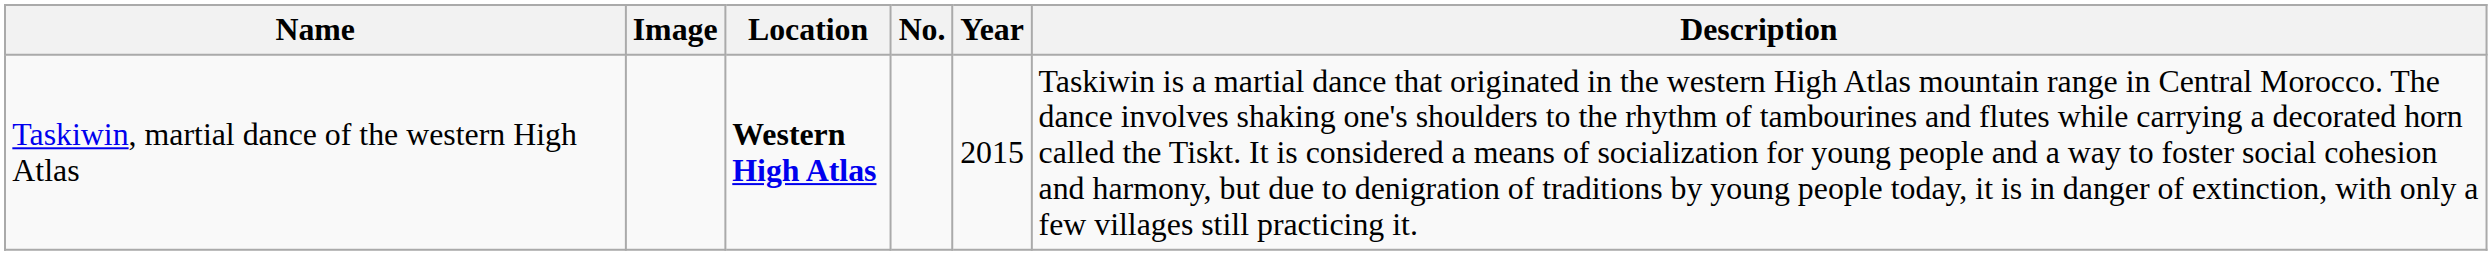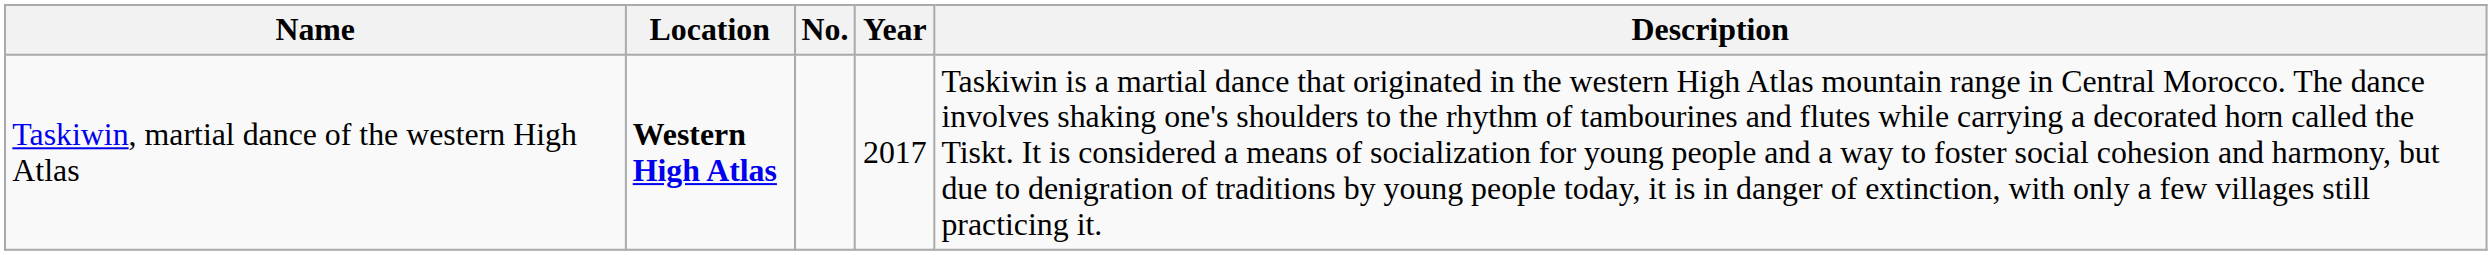 <table class="wikitable sortable plainrowheaders">
 <tr>
 <th style="width:25%">Name</th>
-<th class="unsortable">Image</th>
 <th>Location</th>
 <th>No.</th>
 <th>Year</th>
 <th class="unsortable">Description</th>
 </tr>
 <tr>
 <td><a href='#'>Taskiwin</a>, martial dance of the western High Atlas</td>
-<td></td>
 <td><strong>Western <a href='#'>High Atlas</a><br><small></small></strong></td>
 <td></td>
-<td>2015</td>
+<td>2017</td>
 <td>Taskiwin is a martial dance that originated in the western High Atlas mountain range in Central Morocco. The dance involves shaking one's shoulders to the rhythm of tambourines and flutes while carrying a decorated horn called the Tiskt. It is considered a means of socialization for young people and a way to foster social cohesion and harmony, but due to denigration of traditions by young people today, it is in danger of extinction, with only a few villages still practicing it.</td>
 </tr>
 </table>
